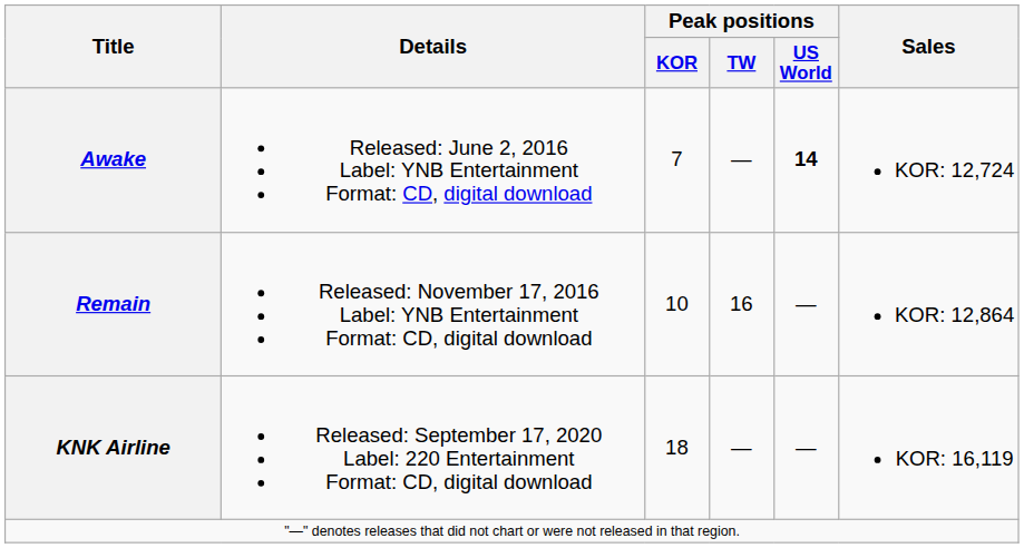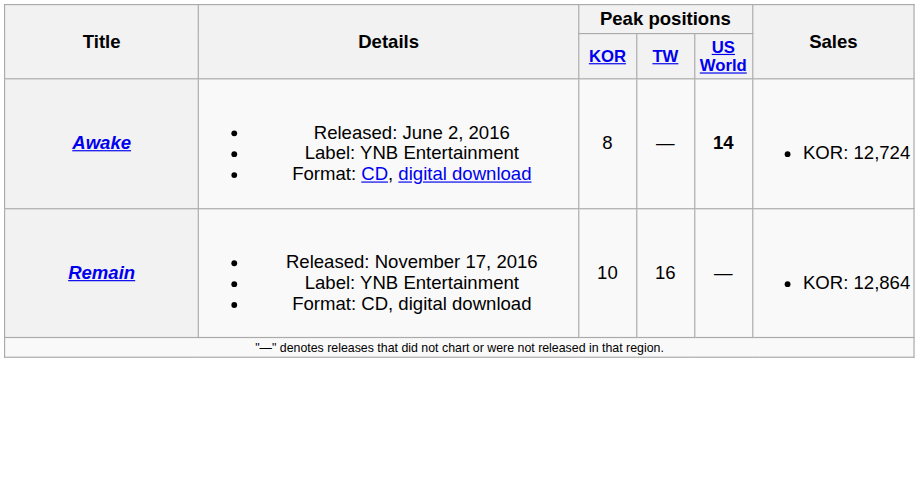 <table class="wikitable plainrowheaders" style="text-align:center;">
 <tr>
 <th scope="col" rowspan="2" style="width:10em;">Title</th>
 <th scope="col" rowspan="2" style="width:20em;">Details</th>
 <th scope="col" colspan="3">Peak positions</th>
 <th scope="col" rowspan="2">Sales</th>
 </tr>
 <tr>
 <th scope="col" style="width:3em;font-size:90%;"><a href='#'>KOR</a><br></th>
 <th scope="col" style="width:3em;font-size:90%;"><a href='#'>TW</a><br></th>
 <th scope="col" style="width:3em;font-size:90%;"><a href='#'>US<br>World</a><br></th>
 </tr>
 <tr>
 <th scope="row"><em><a href='#'>Awake</a></em></th>
 <td><br><ul><li>Released: June 2, 2016</li><li>Label: YNB Entertainment</li><li>Format: <a href='#'>CD</a>, <a href='#'>digital download</a></li></ul></td>
-<td>7</td>
+<td>8</td>
 <td>—</td>
 <td><strong>14</strong></td>
 <td><br><ul><li>KOR: 12,724</li></ul></td>
 </tr>
 <tr>
 <th scope="row"><em><a href='#'>Remain</a></em></th>
 <td><br><ul><li>Released: November 17, 2016</li><li>Label: YNB Entertainment</li><li>Format: CD, digital download</li></ul></td>
 <td>10</td>
 <td>16</td>
 <td>—</td>
 <td><br><ul><li>KOR: 12,864</li></ul></td>
 </tr>
 <tr>
-<th scope="row"><em>KNK Airline</em></th>
-<td><br><ul><li>Released: September 17, 2020</li><li>Label: 220 Entertainment</li><li>Format: CD, digital download</li></ul></td>
-<td>18</td>
-<td>—</td>
-<td>—</td>
-<td><br><ul><li>KOR: 16,119</li></ul></td>
-</tr>
-<tr>
 <td colspan="6" style="font-size:8pt;">"—" denotes releases that did not chart or were not released in that region.</td>
 </tr>
 </table>
